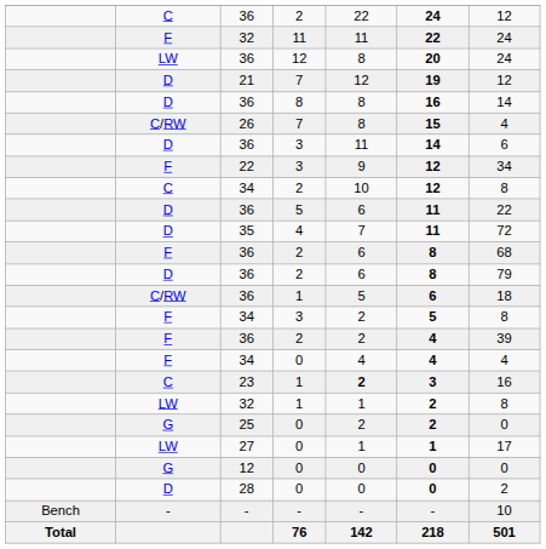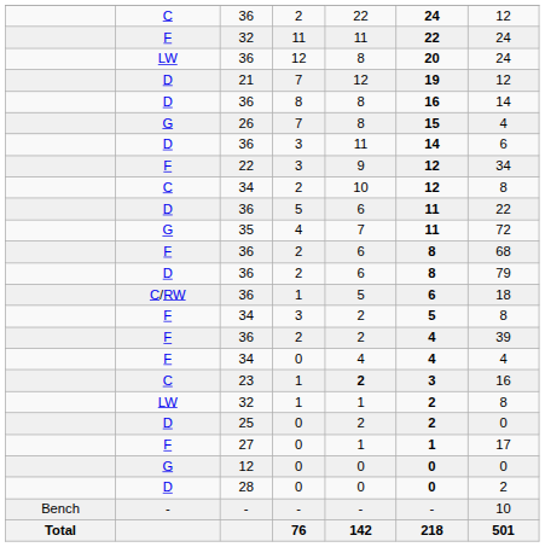 <table class="wikitable sortable" width ="50%">
 <tr align="center">
 </tr>
 <tr align="center" bgcolor="">
 <td></td>
 <td><a href='#'>C</a></td>
 <td>36</td>
 <td>2</td>
 <td>22</td>
 <td><strong>24</strong></td>
 <td>12</td>
 </tr>
 <tr align="center" bgcolor="f0f0f0">
 <td></td>
 <td><a href='#'>F</a></td>
 <td>32</td>
 <td>11</td>
 <td>11</td>
 <td><strong>22</strong></td>
 <td>24</td>
 </tr>
 <tr align="center" bgcolor="">
 <td></td>
 <td><a href='#'>LW</a></td>
 <td>36</td>
 <td>12</td>
 <td>8</td>
 <td><strong>20</strong></td>
 <td>24</td>
 </tr>
 <tr align="center" bgcolor="f0f0f0">
 <td></td>
 <td><a href='#'>D</a></td>
 <td>21</td>
 <td>7</td>
 <td>12</td>
 <td><strong>19</strong></td>
 <td>12</td>
 </tr>
 <tr align="center" bgcolor="">
 <td></td>
 <td><a href='#'>D</a></td>
 <td>36</td>
 <td>8</td>
 <td>8</td>
 <td><strong>16</strong></td>
 <td>14</td>
 </tr>
 <tr align="center" bgcolor="f0f0f0">
 <td></td>
-<td><a href='#'>C</a>/<a href='#'>RW</a></td>
+<td><a href='#'>G</a></td>
 <td>26</td>
 <td>7</td>
 <td>8</td>
 <td><strong>15</strong></td>
 <td>4</td>
 </tr>
 <tr align="center" bgcolor="">
 <td></td>
 <td><a href='#'>D</a></td>
 <td>36</td>
 <td>3</td>
 <td>11</td>
 <td><strong>14</strong></td>
 <td>6</td>
 </tr>
 <tr align="center" bgcolor="f0f0f0">
 <td></td>
 <td><a href='#'>F</a></td>
 <td>22</td>
 <td>3</td>
 <td>9</td>
 <td><strong>12</strong></td>
 <td>34</td>
 </tr>
 <tr align="center" bgcolor="">
 <td></td>
 <td><a href='#'>C</a></td>
 <td>34</td>
 <td>2</td>
 <td>10</td>
 <td><strong>12</strong></td>
 <td>8</td>
 </tr>
 <tr align="center" bgcolor="f0f0f0">
 <td></td>
 <td><a href='#'>D</a></td>
 <td>36</td>
 <td>5</td>
 <td>6</td>
 <td><strong>11</strong></td>
 <td>22</td>
 </tr>
 <tr align="center" bgcolor="">
 <td></td>
-<td><a href='#'>D</a></td>
+<td><a href='#'>G</a></td>
 <td>35</td>
 <td>4</td>
 <td>7</td>
 <td><strong>11</strong></td>
 <td>72</td>
 </tr>
 <tr align="center" bgcolor="f0f0f0">
 <td></td>
 <td><a href='#'>F</a></td>
 <td>36</td>
 <td>2</td>
 <td>6</td>
 <td><strong>8</strong></td>
 <td>68</td>
 </tr>
 <tr align="center" bgcolor="">
 <td></td>
 <td><a href='#'>D</a></td>
 <td>36</td>
 <td>2</td>
 <td>6</td>
 <td><strong>8</strong></td>
 <td>79</td>
 </tr>
 <tr align="center" bgcolor="f0f0f0">
 <td></td>
 <td><a href='#'>C</a>/<a href='#'>RW</a></td>
 <td>36</td>
 <td>1</td>
 <td>5</td>
 <td><strong>6</strong></td>
 <td>18</td>
 </tr>
 <tr align="center" bgcolor="">
 <td></td>
 <td><a href='#'>F</a></td>
 <td>34</td>
 <td>3</td>
 <td>2</td>
 <td><strong>5</strong></td>
 <td>8</td>
 </tr>
 <tr align="center" bgcolor="f0f0f0">
 <td></td>
 <td><a href='#'>F</a></td>
 <td>36</td>
 <td>2</td>
 <td>2</td>
 <td><strong>4</strong></td>
 <td>39</td>
 </tr>
 <tr align="center" bgcolor="">
 <td></td>
 <td><a href='#'>F</a></td>
 <td>34</td>
 <td>0</td>
 <td>4</td>
 <td><strong>4</strong></td>
 <td>4</td>
 </tr>
 <tr align="center" bgcolor="f0f0f0">
 <td></td>
 <td><a href='#'>C</a></td>
 <td>23</td>
 <td>1</td>
 <td><strong>2</strong></td>
 <td><strong>3</strong></td>
 <td>16</td>
 </tr>
 <tr align="center" bgcolor="">
 <td></td>
 <td><a href='#'>LW</a></td>
 <td>32</td>
 <td>1</td>
 <td>1</td>
 <td><strong>2</strong></td>
 <td>8</td>
 </tr>
 <tr align="center" bgcolor="f0f0f0">
 <td></td>
-<td><a href='#'>G</a></td>
+<td><a href='#'>D</a></td>
 <td>25</td>
 <td>0</td>
 <td>2</td>
 <td><strong>2</strong></td>
 <td>0</td>
 </tr>
 <tr align="center" bgcolor="">
 <td></td>
-<td><a href='#'>LW</a></td>
+<td><a href='#'>F</a></td>
 <td>27</td>
 <td>0</td>
 <td>1</td>
 <td><strong>1</strong></td>
 <td>17</td>
 </tr>
 <tr align="center" bgcolor="f0f0f0">
 <td></td>
 <td><a href='#'>G</a></td>
 <td>12</td>
 <td>0</td>
 <td>0</td>
 <td><strong>0</strong></td>
 <td>0</td>
 </tr>
 <tr align="center" bgcolor="">
 <td></td>
 <td><a href='#'>D</a></td>
 <td>28</td>
 <td>0</td>
 <td>0</td>
 <td><strong>0</strong></td>
 <td>2</td>
 </tr>
 <tr align="center" bgcolor="f0f0f0">
 <td>Bench</td>
 <td>-</td>
 <td>-</td>
 <td>-</td>
 <td>-</td>
 <td>-</td>
 <td>10</td>
 </tr>
 <tr>
 <th>Total</th>
 <th></th>
 <th></th>
 <th>76</th>
 <th>142</th>
 <th>218</th>
 <th>501</th>
 </tr>
 </table>
